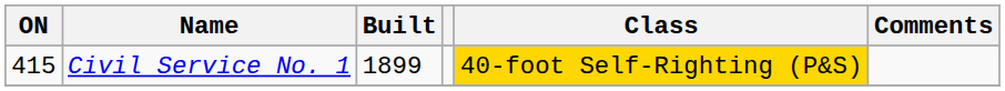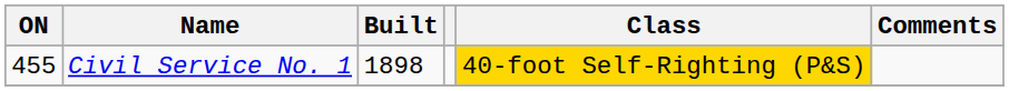 <table class="wikitable">
 <tr>
 <th>ON</th>
 <th>Name</th>
 <th>Built</th>
 <th></th>
 <th>Class</th>
 <th>Comments</th>
 </tr>
 <tr>
-<td>415</td>
+<td>455</td>
 <td><a href='#'><em>Civil Service No. 1</em></a></td>
-<td>1899</td>
+<td>1898</td>
 <td></td>
 <td style="background: gold;">40-foot Self-Righting (P&S)</td>
 <td></td>
 </tr>
 <tr>
 </tr>
 </table>
